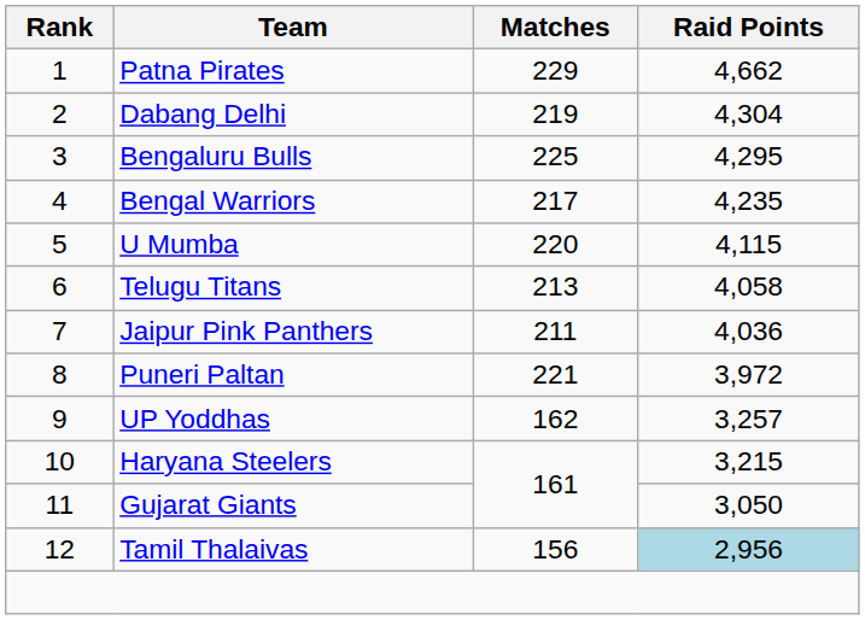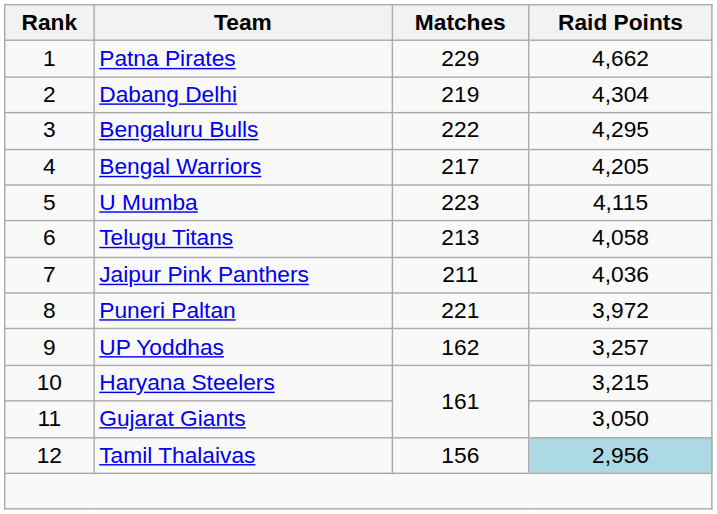 <table class="wikitable" align="center" style="text-align: center; font-size: 100%; width:80%">
 <tr>
 <th>Rank</th>
 <th>Team</th>
 <th>Matches</th>
 <th>Raid Points</th>
 </tr>
 <tr>
 <td>1</td>
 <td style="text-align:left"><a href='#'>Patna Pirates</a></td>
 <td>229</td>
 <td>4,662</td>
 </tr>
 <tr>
 <td>2</td>
 <td style="text-align:left"><a href='#'>Dabang Delhi</a></td>
 <td>219</td>
 <td>4,304</td>
 </tr>
 <tr>
 <td>3</td>
 <td style="text-align:left"><a href='#'>Bengaluru Bulls</a></td>
-<td>225</td>
+<td>222</td>
 <td>4,295</td>
 </tr>
 <tr>
 <td>4</td>
 <td style="text-align:left"><a href='#'>Bengal Warriors</a></td>
 <td>217</td>
-<td>4,235</td>
+<td>4,205</td>
 </tr>
 <tr>
 <td>5</td>
 <td style="text-align:left"><a href='#'>U Mumba</a></td>
-<td>220</td>
+<td>223</td>
 <td>4,115</td>
 </tr>
 <tr>
 <td>6</td>
 <td style="text-align:left"><a href='#'>Telugu Titans</a></td>
 <td>213</td>
 <td>4,058</td>
 </tr>
 <tr>
 <td>7</td>
 <td style="text-align:left"><a href='#'>Jaipur Pink Panthers</a></td>
 <td>211</td>
 <td>4,036</td>
 </tr>
 <tr>
 <td>8</td>
 <td style="text-align:left"><a href='#'>Puneri Paltan</a></td>
 <td>221</td>
 <td>3,972</td>
 </tr>
 <tr>
 <td>9</td>
 <td style="text-align:left"><a href='#'>UP Yoddhas</a></td>
 <td>162</td>
 <td>3,257</td>
 </tr>
 <tr>
 <td>10</td>
 <td style="text-align:left"><a href='#'>Haryana Steelers</a></td>
 <td rowspan=2>161</td>
 <td>3,215</td>
 </tr>
 <tr>
 <td>11</td>
 <td style="text-align:left"><a href='#'>Gujarat Giants</a></td>
 <td>3,050</td>
 </tr>
 <tr>
 <td>12</td>
 <td style="text-align:left"><a href='#'>Tamil Thalaivas</a></td>
 <td>156</td>
 <td style="background: lightblue;">2,956</td>
 </tr>
 <tr>
 <td colspan="6"><br></td>
 </tr>
 </table>
